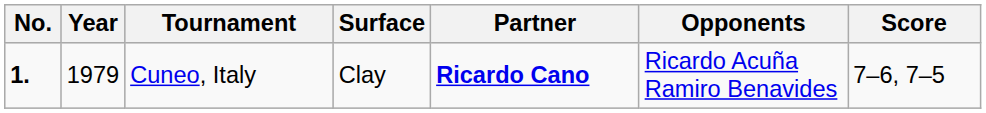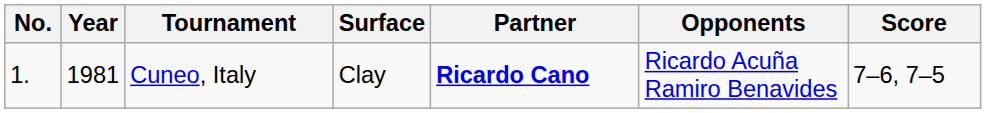 <table class="sortable wikitable" style=font-size:97%>
 <tr>
 <th style="width:30px">No.</th>
 <th style="width:30px">Year</th>
 <th style="width:130px">Tournament</th>
 <th style="width:50px">Surface</th>
 <th style="width:130px">Partner</th>
 <th style="width:130px">Opponents</th>
 <th style="width:80px" class="unsortable">Score</th>
 </tr>
 <tr>
-<td><strong>1.</strong></td>
-<td>1979</td>
+<td>1.</td>
+<td>1981</td>
 <td><a href='#'>Cuneo</a>, Italy</td>
 <td>Clay</td>
 <td><strong> <a href='#'>Ricardo Cano</a></strong></td>
 <td> <a href='#'>Ricardo Acuña</a><br> <a href='#'>Ramiro Benavides</a></td>
 <td>7–6, 7–5</td>
 </tr>
 </table>
